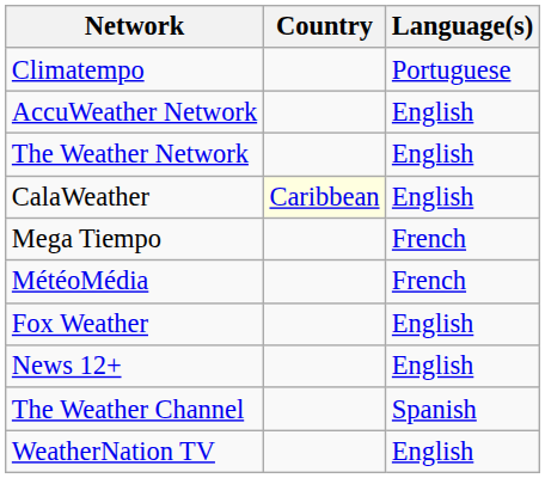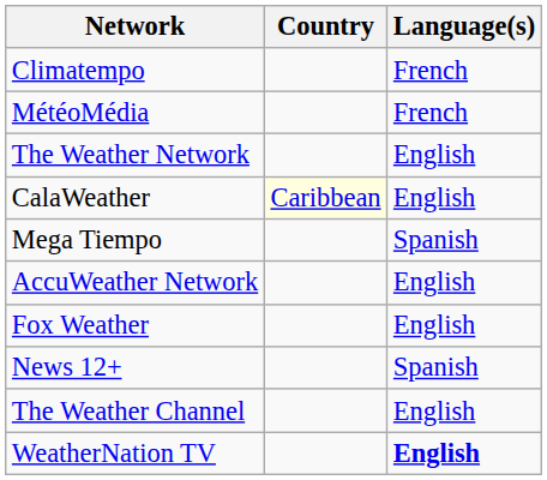 <table class="wikitable sortable">
 <tr>
 <th>Network</th>
 <th>Country</th>
 <th>Language(s)</th>
 </tr>
 <tr>
 <td><a href='#'>Climatempo</a></td>
 <td></td>
-<td><a href='#'>Portuguese</a></td>
+<td><a href='#'>French</a></td>
 </tr>
 <tr>
-<td><a href='#'>AccuWeather Network</a></td>
+<td><a href='#'>MétéoMédia</a></td>
 <td></td>
-<td><a href='#'>English</a></td>
+<td><a href='#'>French</a></td>
 </tr>
 <tr>
 <td><a href='#'>The Weather Network</a></td>
 <td></td>
 <td><a href='#'>English</a></td>
 </tr>
 <tr>
 <td>CalaWeather</td>
 <td style="background: lightyellow;"><a href='#'>Caribbean</a></td>
 <td><a href='#'>English</a></td>
 </tr>
 <tr>
 <td>Mega Tiempo</td>
 <td></td>
-<td><a href='#'>French</a></td>
+<td><a href='#'>Spanish</a></td>
 </tr>
 <tr>
-<td><a href='#'>MétéoMédia</a></td>
+<td><a href='#'>AccuWeather Network</a></td>
 <td></td>
-<td><a href='#'>French</a></td>
+<td><a href='#'>English</a></td>
 </tr>
 <tr>
 <td><a href='#'>Fox Weather</a></td>
 <td></td>
 <td><a href='#'>English</a></td>
 </tr>
 <tr>
 <td><a href='#'>News 12+</a></td>
 <td></td>
-<td><a href='#'>English</a></td>
+<td><a href='#'>Spanish</a></td>
 </tr>
 <tr>
 <td><a href='#'>The Weather Channel</a></td>
 <td></td>
-<td><a href='#'>Spanish</a></td>
+<td><a href='#'>English</a></td>
 </tr>
 <tr>
 <td><a href='#'>WeatherNation TV</a></td>
 <td></td>
-<td><a href='#'>English</a></td>
+<td><strong><a href='#'>English</a></strong></td>
 </tr>
 </table>
